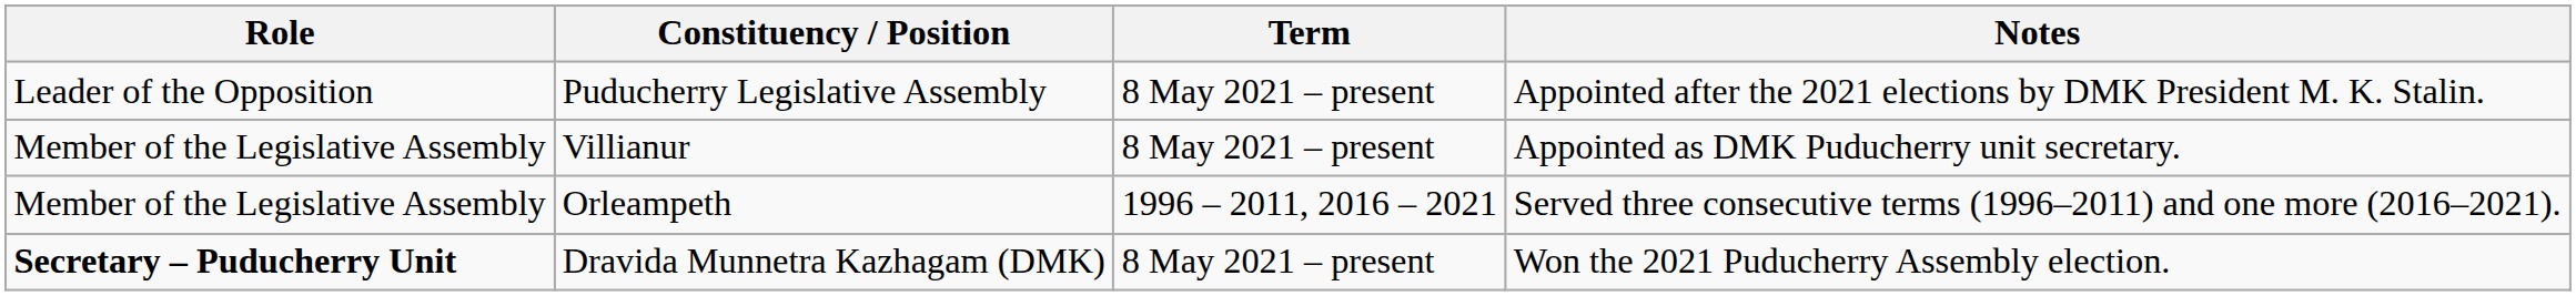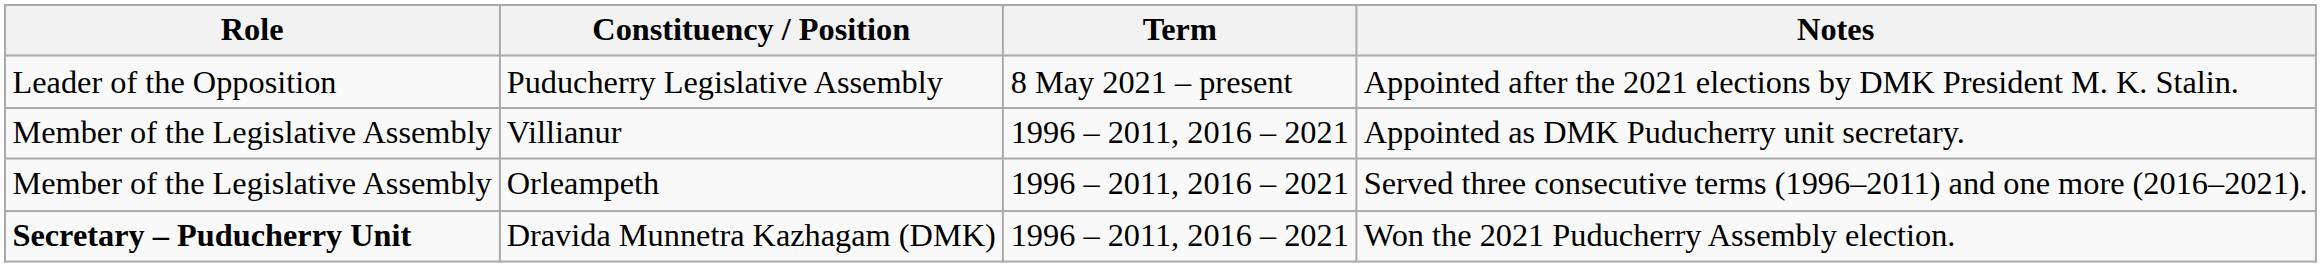 <table class="wikitable">
 <tr>
 <th>Role</th>
 <th>Constituency / Position</th>
 <th>Term</th>
 <th>Notes</th>
 </tr>
 <tr>
 <td>Leader of the Opposition</td>
 <td>Puducherry Legislative Assembly</td>
 <td>8 May 2021 – present</td>
 <td>Appointed after the 2021 elections by DMK President M. K. Stalin.</td>
 </tr>
 <tr>
 <td>Member of the Legislative Assembly</td>
 <td>Villianur</td>
-<td>8 May 2021 – present</td>
+<td>1996 – 2011, 2016 – 2021</td>
 <td>Appointed as DMK Puducherry unit secretary.</td>
 </tr>
 <tr>
 <td>Member of the Legislative Assembly</td>
 <td>Orleampeth</td>
 <td>1996 – 2011, 2016 – 2021</td>
 <td>Served three consecutive terms (1996–2011) and one more (2016–2021).</td>
 </tr>
 <tr>
 <td><strong>Secretary – Puducherry Unit</strong></td>
 <td>Dravida Munnetra Kazhagam (DMK)</td>
-<td>8 May 2021 – present</td>
+<td>1996 – 2011, 2016 – 2021</td>
 <td>Won the 2021 Puducherry Assembly election.</td>
 </tr>
 </table>
